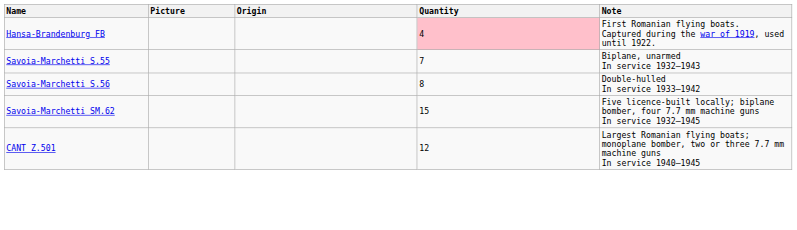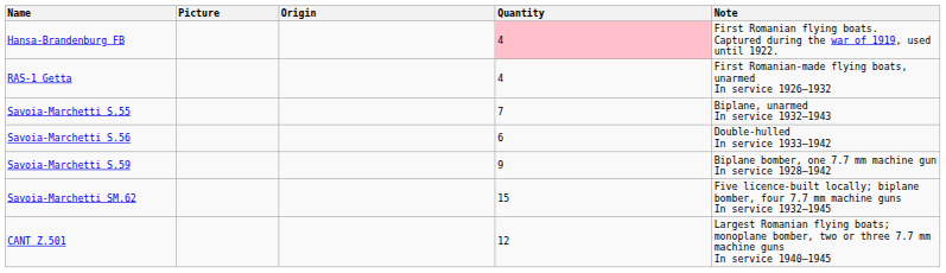 <table class="wikitable ">
 <tr>
 <th style="text-align:left; width:15%;">Name</th>
 <th style="text-align:left; width:9%;">Picture</th>
 <th style="text-align:left; width:19%;">Origin</th>
 <th style="text-align:left; width:19%;">Quantity</th>
 <th style="text-align:left; width:20%;">Note</th>
 </tr>
 <tr>
 <td><a href='#'>Hansa-Brandenburg FB</a></td>
 <td></td>
 <td></td>
 <td style="background: pink;">4</td>
 <td>First Romanian flying boats.<br>Captured during the <a href='#'>war of 1919</a>, used until 1922.</td>
 </tr>
 <tr>
+<td><a href='#'>RAS-1 Getta</a></td>
+<td></td>
+<td></td>
+<td>4</td>
+<td>First Romanian-made flying boats, unarmed<br>In service 1926–1932</td>
+</tr>
+<tr>
 <td><a href='#'>Savoia-Marchetti S.55</a></td>
 <td></td>
 <td></td>
 <td>7</td>
 <td>Biplane, unarmed<br>In service 1932–1943</td>
 </tr>
 <tr>
 <td><a href='#'>Savoia-Marchetti S.56</a></td>
 <td></td>
 <td></td>
-<td>8</td>
+<td>6</td>
 <td>Double-hulled<br>In service 1933–1942</td>
+</tr>
+<tr>
+<td><a href='#'>Savoia-Marchetti S.59</a></td>
+<td></td>
+<td></td>
+<td>9</td>
+<td>Biplane bomber, one 7.7 mm machine gun<br>In service 1928–1942</td>
 </tr>
 <tr>
 <td><a href='#'>Savoia-Marchetti SM.62</a></td>
 <td></td>
 <td><br></td>
 <td>15</td>
 <td>Five licence-built locally; biplane bomber, four 7.7 mm machine guns<br>In service 1932–1945</td>
 </tr>
 <tr>
 <td><a href='#'>CANT Z.501</a></td>
 <td></td>
 <td></td>
 <td>12</td>
 <td>Largest Romanian flying boats; monoplane bomber, two or three 7.7 mm machine guns<br>In service 1940–1945</td>
 </tr>
 </table>
